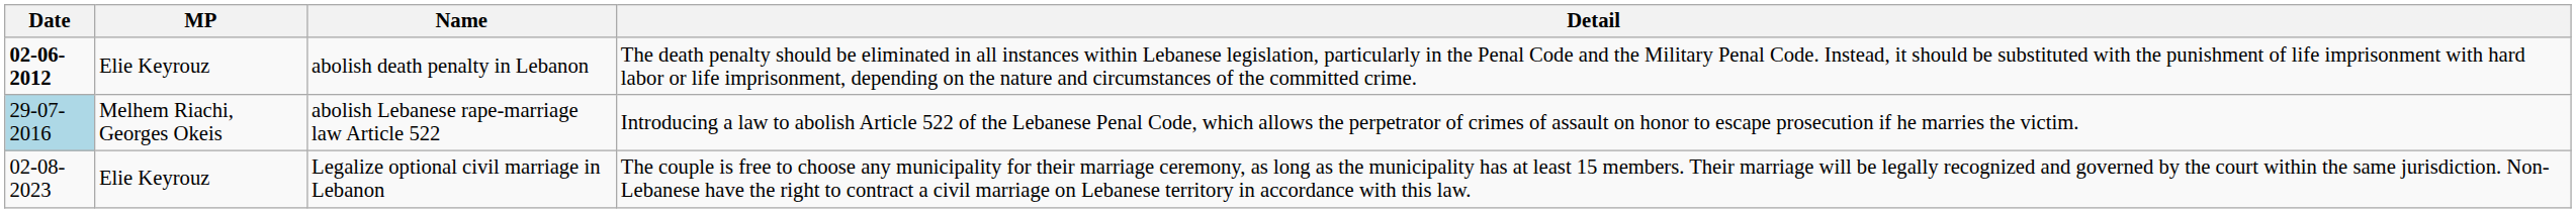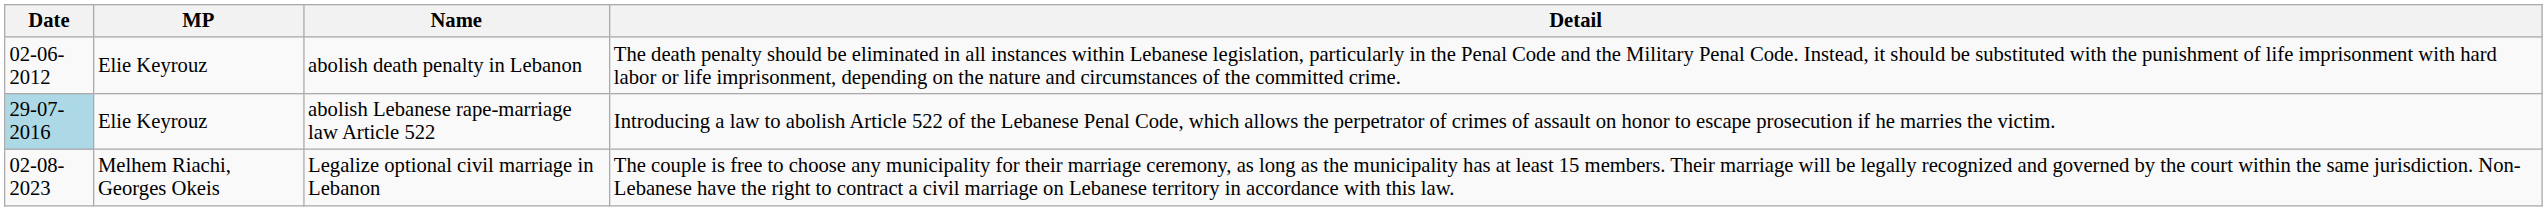 <table class="wikitable">
 <tr>
 <th>Date</th>
 <th>MP</th>
 <th>Name</th>
 <th>Detail</th>
 </tr>
 <tr>
-<td><strong>02-06-2012</strong></td>
+<td>02-06-2012</td>
 <td>Elie Keyrouz</td>
 <td>abolish death penalty in Lebanon</td>
 <td>The death penalty should be eliminated in all instances within Lebanese legislation, particularly in the Penal Code and the Military Penal Code. Instead, it should be substituted with the punishment of life imprisonment with hard labor or life imprisonment, depending on the nature and circumstances of the committed crime.</td>
 </tr>
 <tr>
 <td style="background: lightblue;">29-07-2016</td>
-<td>Melhem Riachi, Georges Okeis</td>
+<td>Elie Keyrouz</td>
 <td>abolish Lebanese rape-marriage law Article 522</td>
 <td>Introducing a law to abolish Article 522 of the Lebanese Penal Code, which allows the perpetrator of crimes of assault on honor to escape prosecution if he marries the victim.</td>
 </tr>
 <tr>
 <td>02-08-2023</td>
-<td>Elie Keyrouz</td>
+<td>Melhem Riachi, Georges Okeis</td>
 <td>Legalize optional civil marriage in Lebanon</td>
 <td>The couple is free to choose any municipality for their marriage ceremony, as long as the municipality has at least 15 members. Their marriage will be legally recognized and governed by the court within the same jurisdiction. Non-Lebanese have the right to contract a civil marriage on Lebanese territory in accordance with this law.</td>
 </tr>
 </table>
